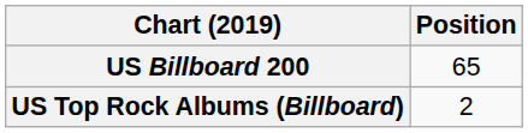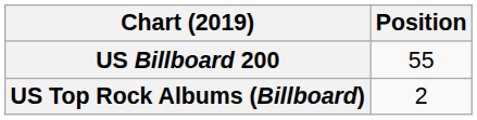 <table class="wikitable sortable plainrowheaders" style="text-align:center">
 <tr>
 <th scope="col">Chart (2019)</th>
 <th scope="col">Position</th>
 </tr>
 <tr>
 <th scope="row">US <em>Billboard</em> 200</th>
-<td>65</td>
+<td>55</td>
 </tr>
 <tr>
 <th scope="row">US Top Rock Albums (<em>Billboard</em>)</th>
 <td>2</td>
 </tr>
 </table>
